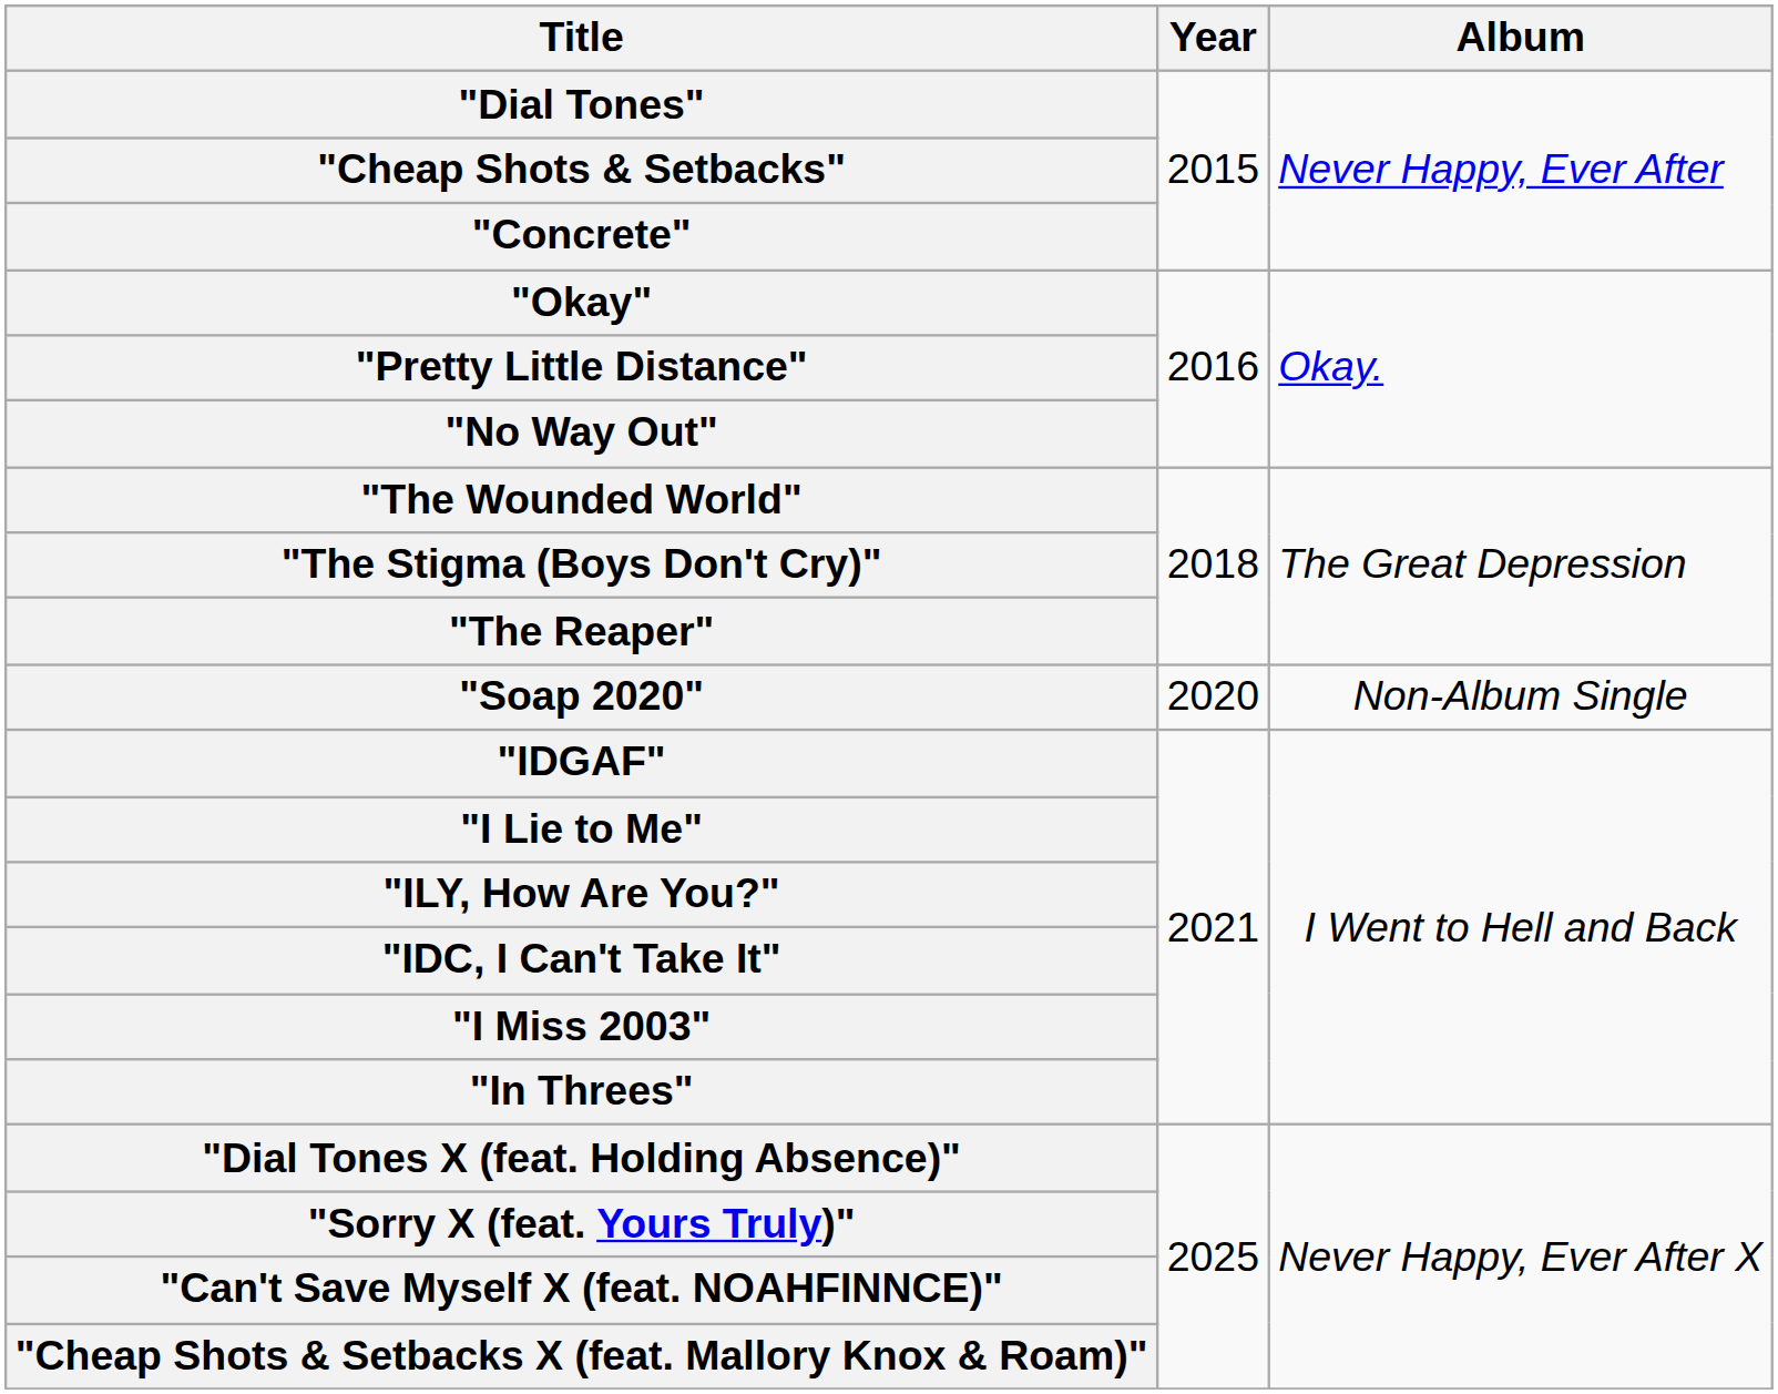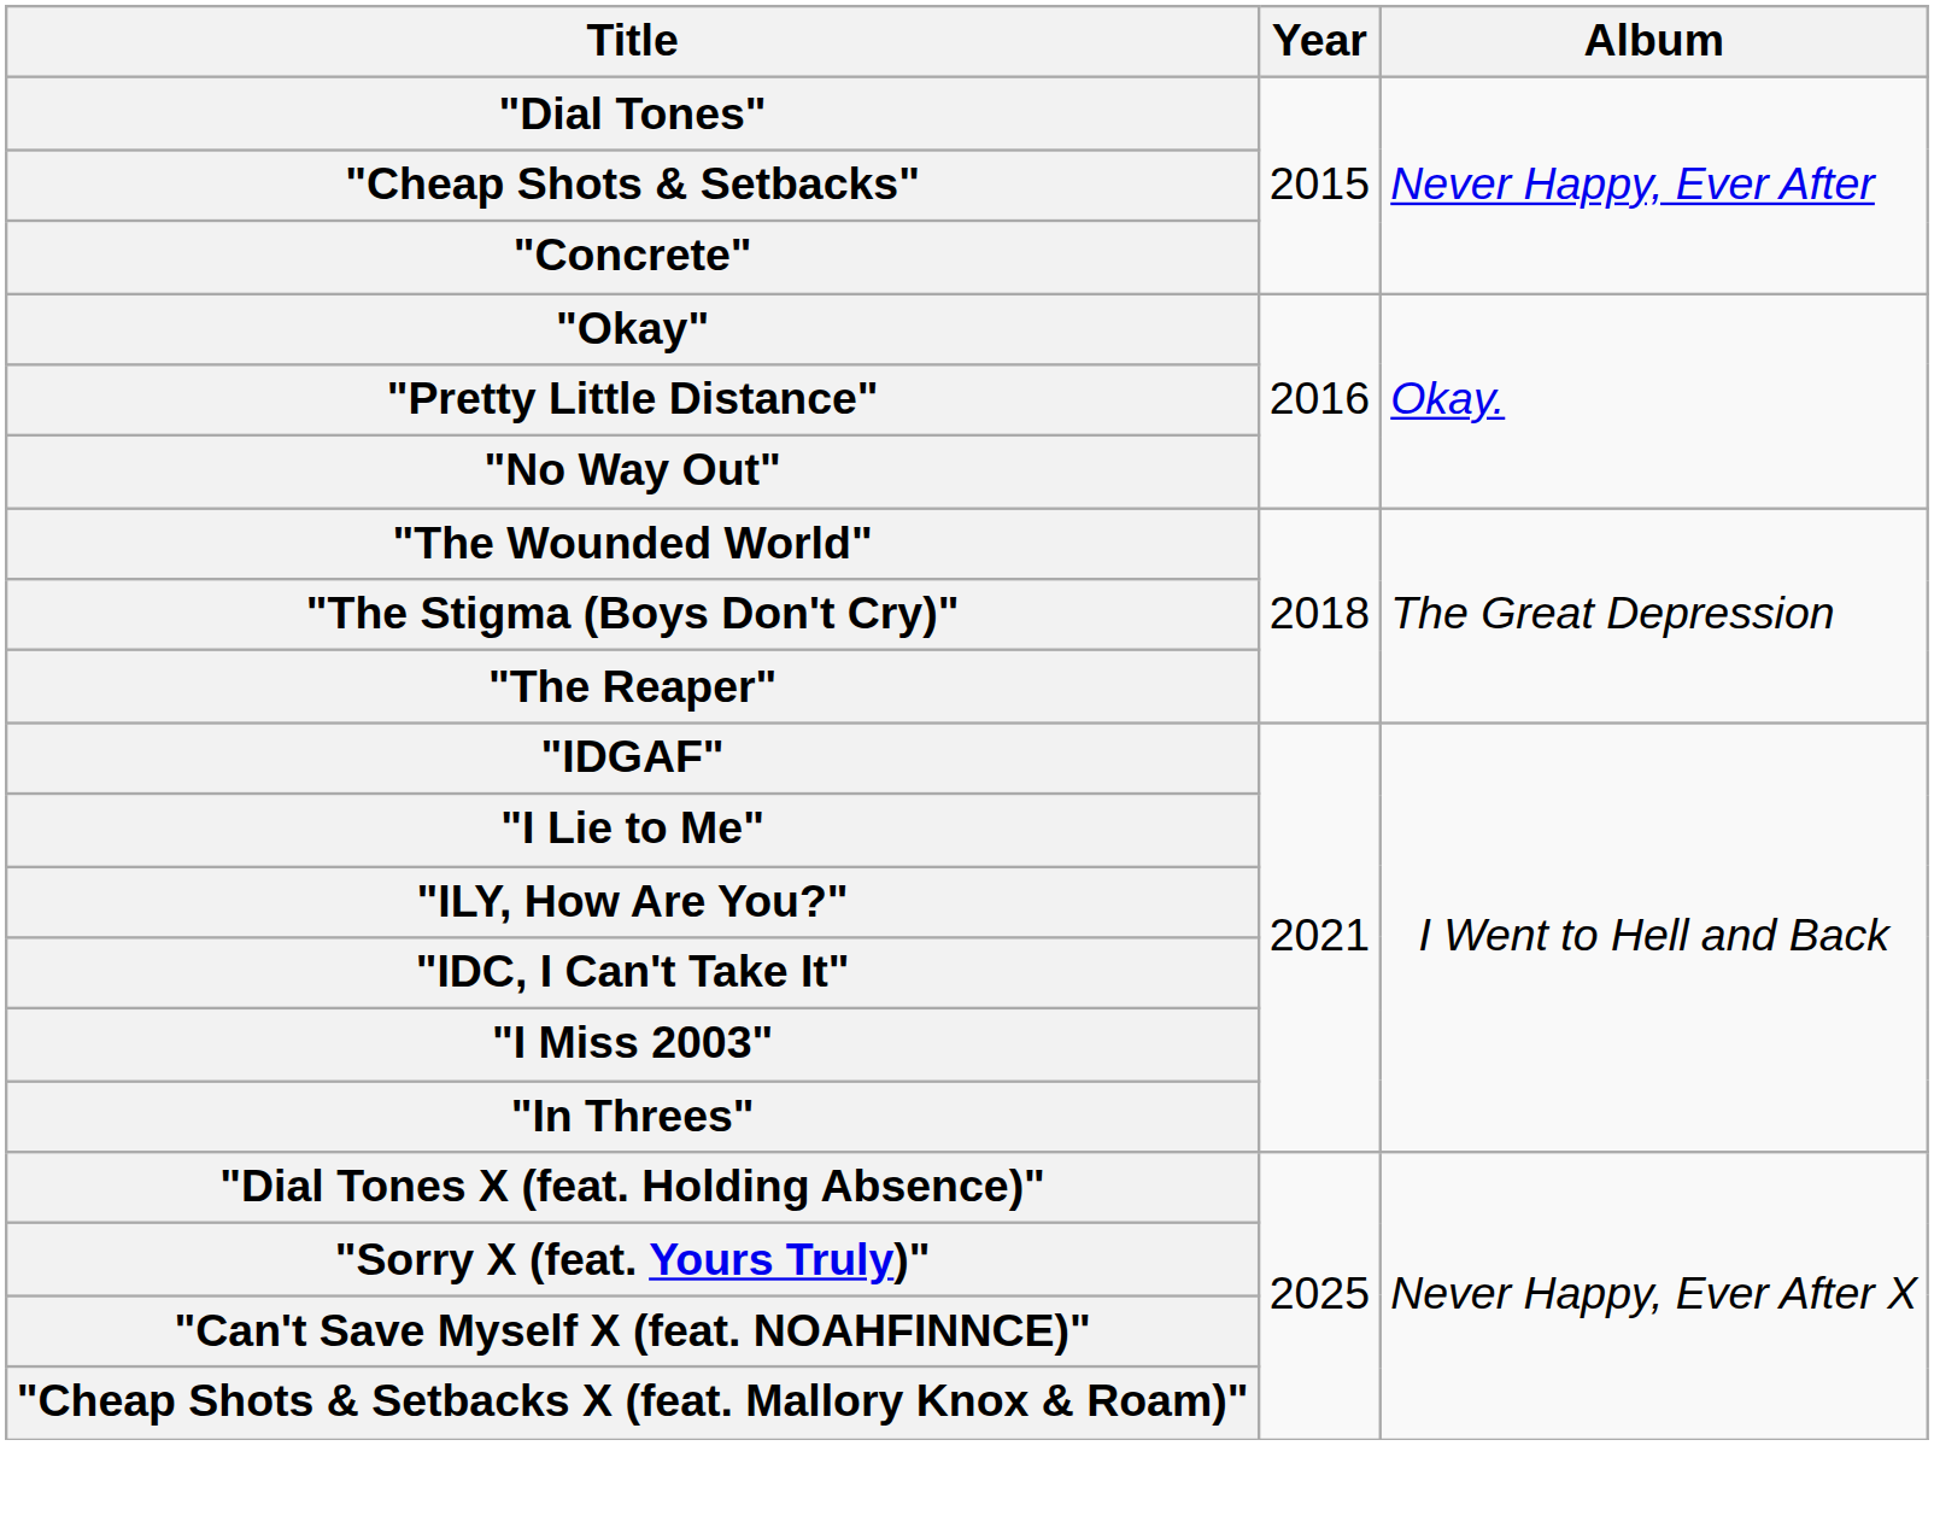 <table class="wikitable plainrowheaders" style="text-align:center;">
 <tr>
 <th scope=col rowspan="1">Title</th>
 <th scope=col rowspan="1">Year</th>
 <th scope=col rowspan="1">Album</th>
 </tr>
 <tr>
 <th scope="row">"Dial Tones"</th>
 <td rowspan="3" style="text-align:center;">2015</td>
 <td rowspan="3" style="text-align:left;"><em><a href='#'>Never Happy, Ever After</a></em></td>
 </tr>
 <tr>
 <th scope="row">"Cheap Shots & Setbacks"</th>
 </tr>
 <tr>
 <th scope="row">"Concrete"</th>
 </tr>
 <tr>
 <th scope="row">"Okay"</th>
 <td rowspan="3" style="text-align:center;">2016</td>
 <td rowspan="3" style="text-align:left;"><em><a href='#'>Okay.</a></em></td>
 </tr>
 <tr>
 <th scope="row">"Pretty Little Distance"</th>
 </tr>
 <tr>
 <th scope="row">"No Way Out"</th>
 </tr>
 <tr>
 <th scope="row">"The Wounded World"</th>
 <td rowspan="3" style="text-align:center;">2018</td>
 <td rowspan="3" style="text-align:left;"><em>The Great Depression</em></td>
 </tr>
 <tr>
 <th scope="row">"The Stigma (Boys Don't Cry)"</th>
 </tr>
 <tr>
 <th scope="row">"The Reaper"</th>
 </tr>
 <tr>
-<th scope="row">"Soap 2020"</th>
-<td rowspan="1" style="text-align:center;">2020</td>
-<td rowspan="1" style="text-align:center;"><em>Non-Album Single</em></td>
-</tr>
-<tr>
 <th scope="row">"IDGAF"</th>
 <td rowspan="6" style="text-align:center;">2021</td>
 <td rowspan="6" style="text-align:center;"><em>I Went to Hell and Back</em></td>
 </tr>
 <tr>
 <th scope="row">"I Lie to Me"</th>
 </tr>
 <tr>
 <th scope="row">"ILY, How Are You?"</th>
 </tr>
 <tr>
 <th scope="row">"IDC, I Can't Take It"</th>
 </tr>
 <tr>
 <th scope="row">"I Miss 2003"</th>
 </tr>
 <tr>
 <th scope="row">"In Threes"</th>
 </tr>
 <tr>
 <th scope="row">"Dial Tones X (feat. Holding Absence)"</th>
 <td rowspan="4" style="text-align:center;">2025</td>
 <td rowspan="4" style="text-align:center;"><em>Never Happy, Ever After X</em></td>
 </tr>
 <tr>
 <th scope="row">"Sorry X (feat. <a href='#'>Yours Truly</a>)"</th>
 </tr>
 <tr>
 <th scope="row">"Can't Save Myself X (feat. NOAHFINNCE)"</th>
 </tr>
 <tr>
 <th scope="row">"Cheap Shots & Setbacks X (feat. Mallory Knox & Roam)"</th>
 </tr>
 </table>
